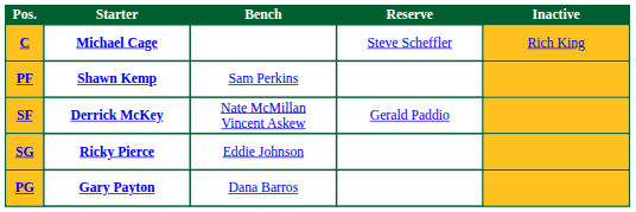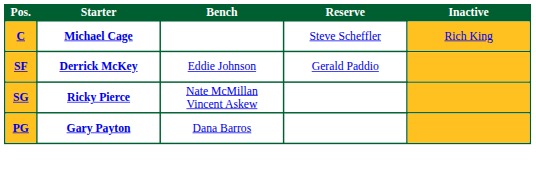 <table style="text-align: center; background:#005f30; color:white">
 <tr>
 <th width="40">Pos.</th>
 <th width="165">Starter</th>
 <th width="165">Bench</th>
 <th width="165">Reserve</th>
 <th width="165">Inactive</th>
 </tr>
 <tr style="height:40px; background:white; color:white">
 <th style="background:#ffc11f"><a href='#'><span>C</span></a></th>
 <td><strong><a href='#'><span>Michael Cage</span></a></strong></td>
 <td></td>
 <td><a href='#'><span>Steve Scheffler</span></a></td>
 <td style="background:#ffc11f"><a href='#'><span>Rich King</span></a></td>
 </tr>
 <tr style="height:40px; background:white; color:white">
-<th style="background:#ffc11f"><a href='#'><span>PF</span></a></th>
-<td><strong><a href='#'><span>Shawn Kemp</span></a></strong></td>
-<td><a href='#'><span>Sam Perkins</span></a></td>
-<td></td>
-<td style="background:#ffc11f"></td>
-</tr>
-<tr style="height:40px; background:white; color:white">
 <th style="background:#ffc11f"><a href='#'><span>SF</span></a></th>
 <td><strong><a href='#'><span>Derrick McKey</span></a></strong></td>
-<td><a href='#'><span>Nate McMillan</span></a><br><a href='#'><span>Vincent Askew</span></a></td>
+<td><a href='#'><span>Eddie Johnson</span></a></td>
 <td><a href='#'><span>Gerald Paddio</span></a></td>
 <td style="background:#ffc11f"></td>
 </tr>
 <tr style="height:40px; background:white; color:white">
 <th style="background:#ffc11f"><a href='#'><span>SG</span></a></th>
 <td><strong><a href='#'><span>Ricky Pierce</span></a></strong></td>
-<td><a href='#'><span>Eddie Johnson</span></a></td>
+<td><a href='#'><span>Nate McMillan</span></a><br><a href='#'><span>Vincent Askew</span></a></td>
 <td></td>
 <td style="background:#ffc11f"></td>
 </tr>
 <tr style="height:40px; background:white; color:white">
 <th style="background:#ffc11f"><a href='#'><span>PG</span></a></th>
 <td><strong><a href='#'><span>Gary Payton</span></a></strong></td>
 <td><a href='#'><span>Dana Barros</span></a></td>
 <td></td>
 <td style="background:#ffc11f"></td>
 </tr>
 </table>
